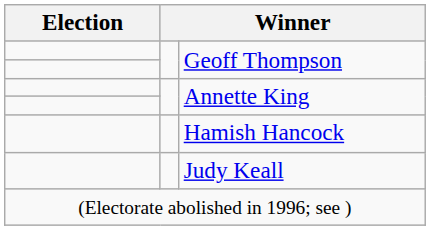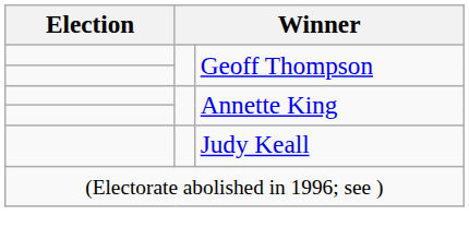 <table class=wikitable>
 <tr>
 <th width=100>Election</th>
 <th width=175 colspan=2>Winner</th>
 </tr>
 <tr>
 <td></td>
 <td rowspan=2 width=5 bgcolor=></td>
 <td rowspan=2><a href='#'>Geoff Thompson</a></td>
 </tr>
 <tr>
 <td></td>
 </tr>
 <tr>
 <td></td>
 <td rowspan=2 bgcolor=></td>
 <td rowspan=2><a href='#'>Annette King</a></td>
 </tr>
 <tr>
 <td></td>
 </tr>
 <tr>
 <td></td>
 <td bgcolor=></td>
-<td><a href='#'>Hamish Hancock</a></td>
-</tr>
-<tr>
-<td></td>
-<td bgcolor=></td>
 <td><a href='#'>Judy Keall</a></td>
 </tr>
 <tr>
 <td colspan=3 align=center><small>(Electorate abolished in 1996; see )</small></td>
 </tr>
 </table>
